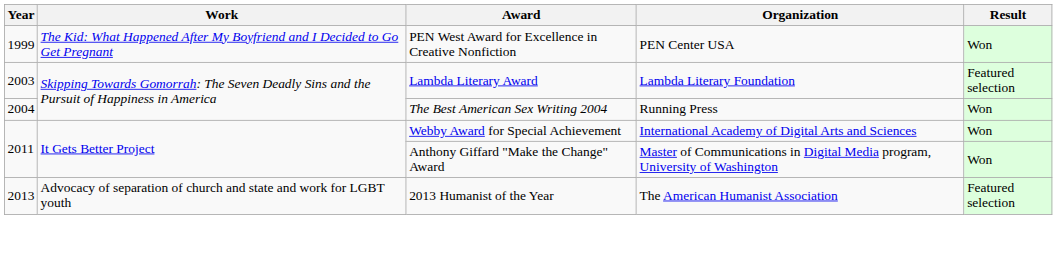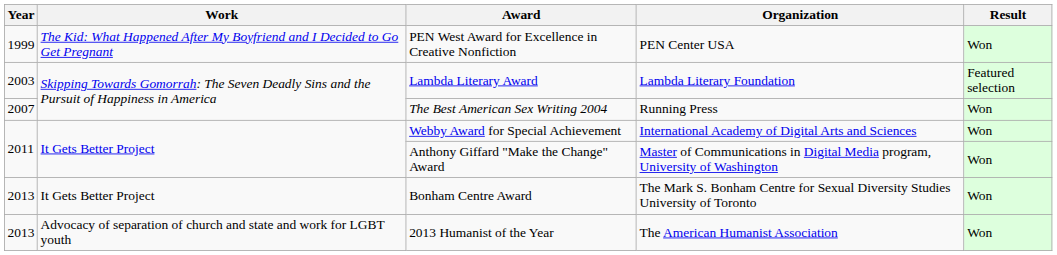 <table class="wikitable">
 <tr>
 <th>Year</th>
 <th>Work</th>
 <th>Award</th>
 <th>Organization</th>
 <th>Result</th>
 </tr>
 <tr>
 <td>1999</td>
 <td><em><a href='#'>The Kid: What Happened After My Boyfriend and I Decided to Go Get Pregnant</a></em></td>
 <td>PEN West Award for Excellence in Creative Nonfiction</td>
 <td>PEN Center USA</td>
 <td style="background:#dfd;">Won</td>
 </tr>
 <tr>
 <td>2003</td>
 <td rowspan="2"><em><a href='#'>Skipping Towards Gomorrah</a>: The Seven Deadly Sins and the Pursuit of Happiness in America</em></td>
 <td><a href='#'>Lambda Literary Award</a></td>
 <td><a href='#'>Lambda Literary Foundation</a></td>
 <td style="background:#dfd;">Featured selection</td>
 </tr>
 <tr>
-<td>2004</td>
+<td>2007</td>
 <td><em>The Best American Sex Writing 2004</em></td>
 <td>Running Press</td>
 <td style="background:#dfd;">Won</td>
 </tr>
 <tr>
 <td rowspan="2">2011</td>
 <td rowspan="2"><a href='#'>It Gets Better Project</a></td>
 <td><a href='#'>Webby Award</a> for Special Achievement</td>
 <td><a href='#'>International Academy of Digital Arts and Sciences</a></td>
 <td style="background:#dfd;">Won</td>
 </tr>
 <tr>
 <td>Anthony Giffard "Make the Change" Award</td>
 <td><a href='#'>Master</a> of Communications in <a href='#'>Digital Media</a> program, <a href='#'>University of Washington</a></td>
 <td style="background:#dfd;">Won</td>
 </tr>
 <tr>
 <td>2013</td>
+<td>It Gets Better Project</td>
+<td>Bonham Centre Award</td>
+<td>The Mark S. Bonham Centre for Sexual Diversity Studies University of Toronto</td>
+<td style="background:#dfd;">Won</td>
+</tr>
+<tr>
+<td>2013</td>
 <td>Advocacy of separation of church and state and work for LGBT youth</td>
 <td>2013 Humanist of the Year</td>
 <td>The <a href='#'>American Humanist Association</a></td>
-<td style="background:#dfd;">Featured selection</td>
+<td style="background:#dfd;">Won</td>
 </tr>
 </table>
